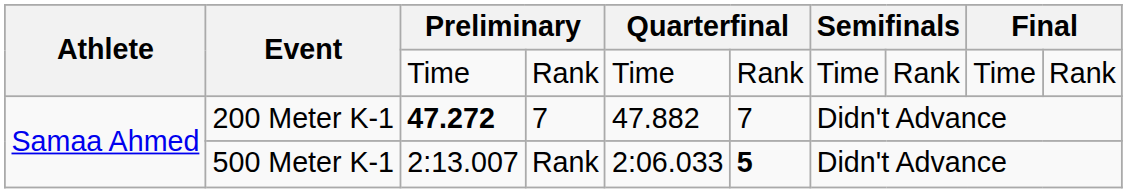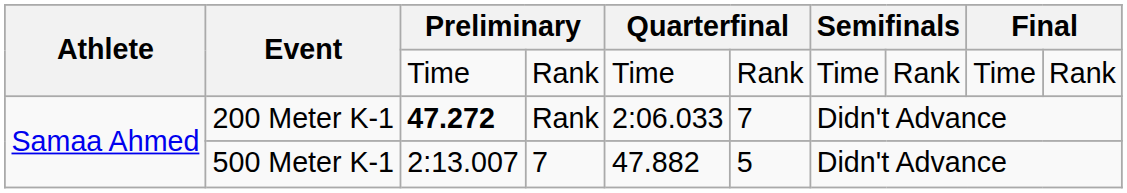 <table class="wikitable">
 <tr>
 <th rowspan="2">Athlete</th>
 <th rowspan="2">Event</th>
 <th colspan="2">Preliminary</th>
 <th colspan="2">Quarterfinal</th>
 <th colspan="2">Semifinals</th>
 <th colspan="2">Final</th>
 </tr>
 <tr>
 <td>Time</td>
 <td>Rank</td>
 <td>Time</td>
 <td>Rank</td>
 <td>Time</td>
 <td>Rank</td>
 <td>Time</td>
 <td>Rank</td>
 </tr>
 <tr>
 <td rowspan="2"><a href='#'>Samaa Ahmed</a></td>
 <td>200 Meter K-1</td>
 <td><strong>47.272</strong></td>
-<td>7</td>
-<td>47.882</td>
+<td>Rank</td>
+<td>2:06.033</td>
 <td>7</td>
 <td colspan="4">Didn't Advance</td>
 </tr>
 <tr>
 <td>500 Meter K-1</td>
 <td>2:13.007</td>
-<td>Rank</td>
-<td>2:06.033</td>
-<td><strong>5</strong></td>
+<td>7</td>
+<td>47.882</td>
+<td>5</td>
 <td colspan="4">Didn't Advance</td>
 </tr>
 </table>
